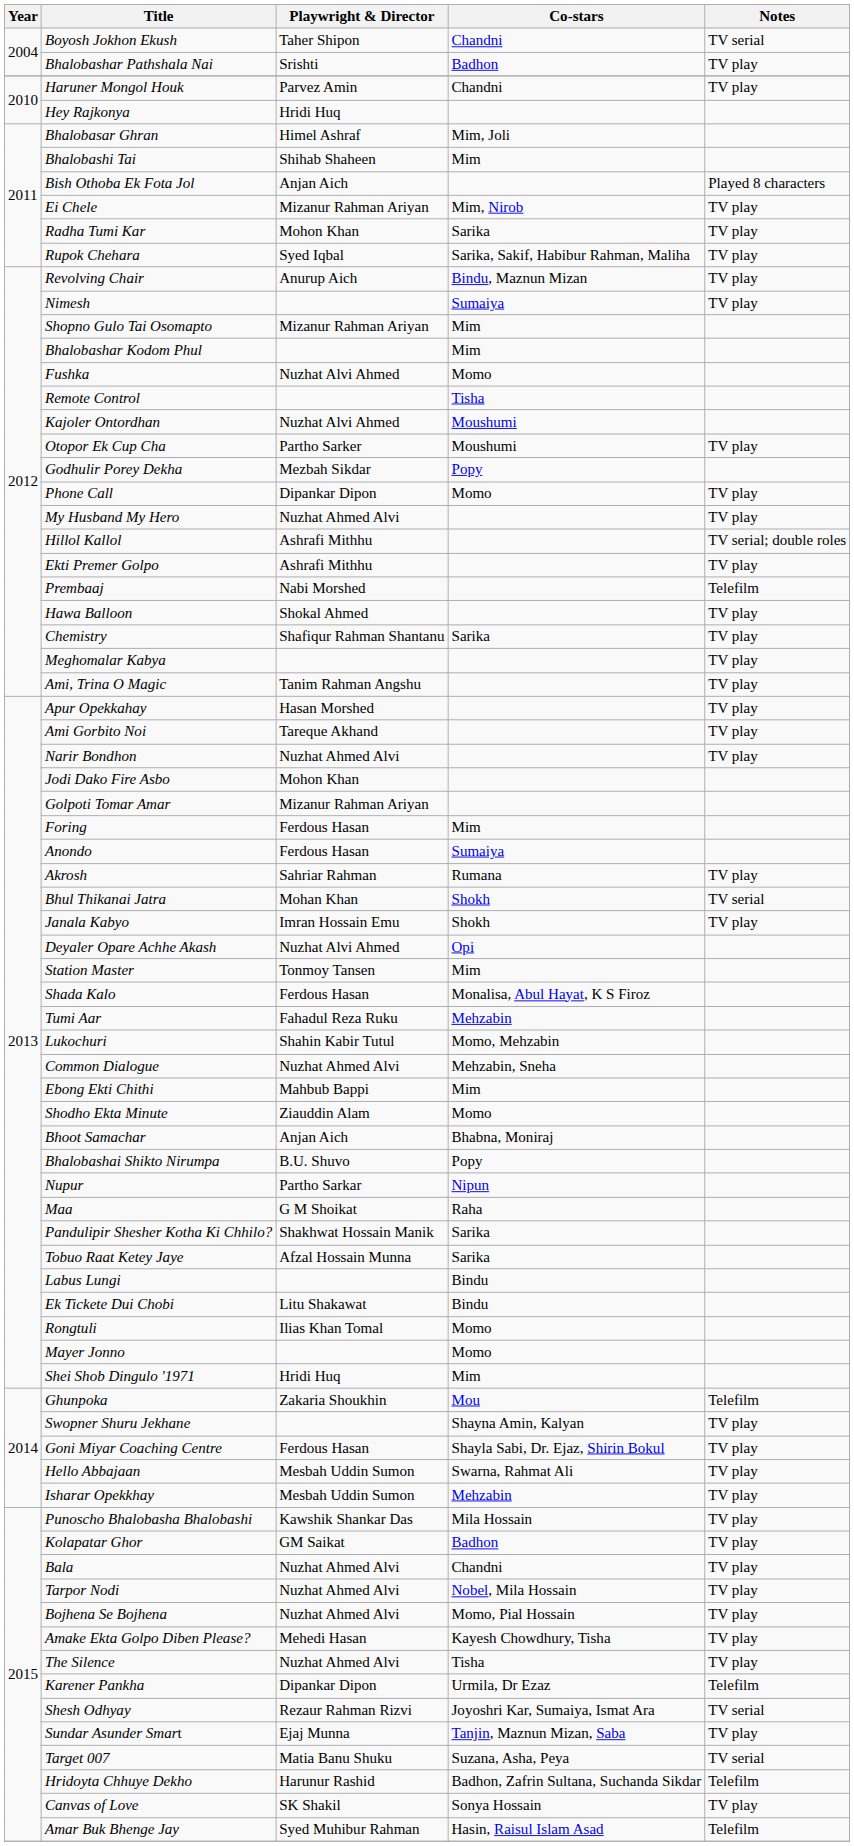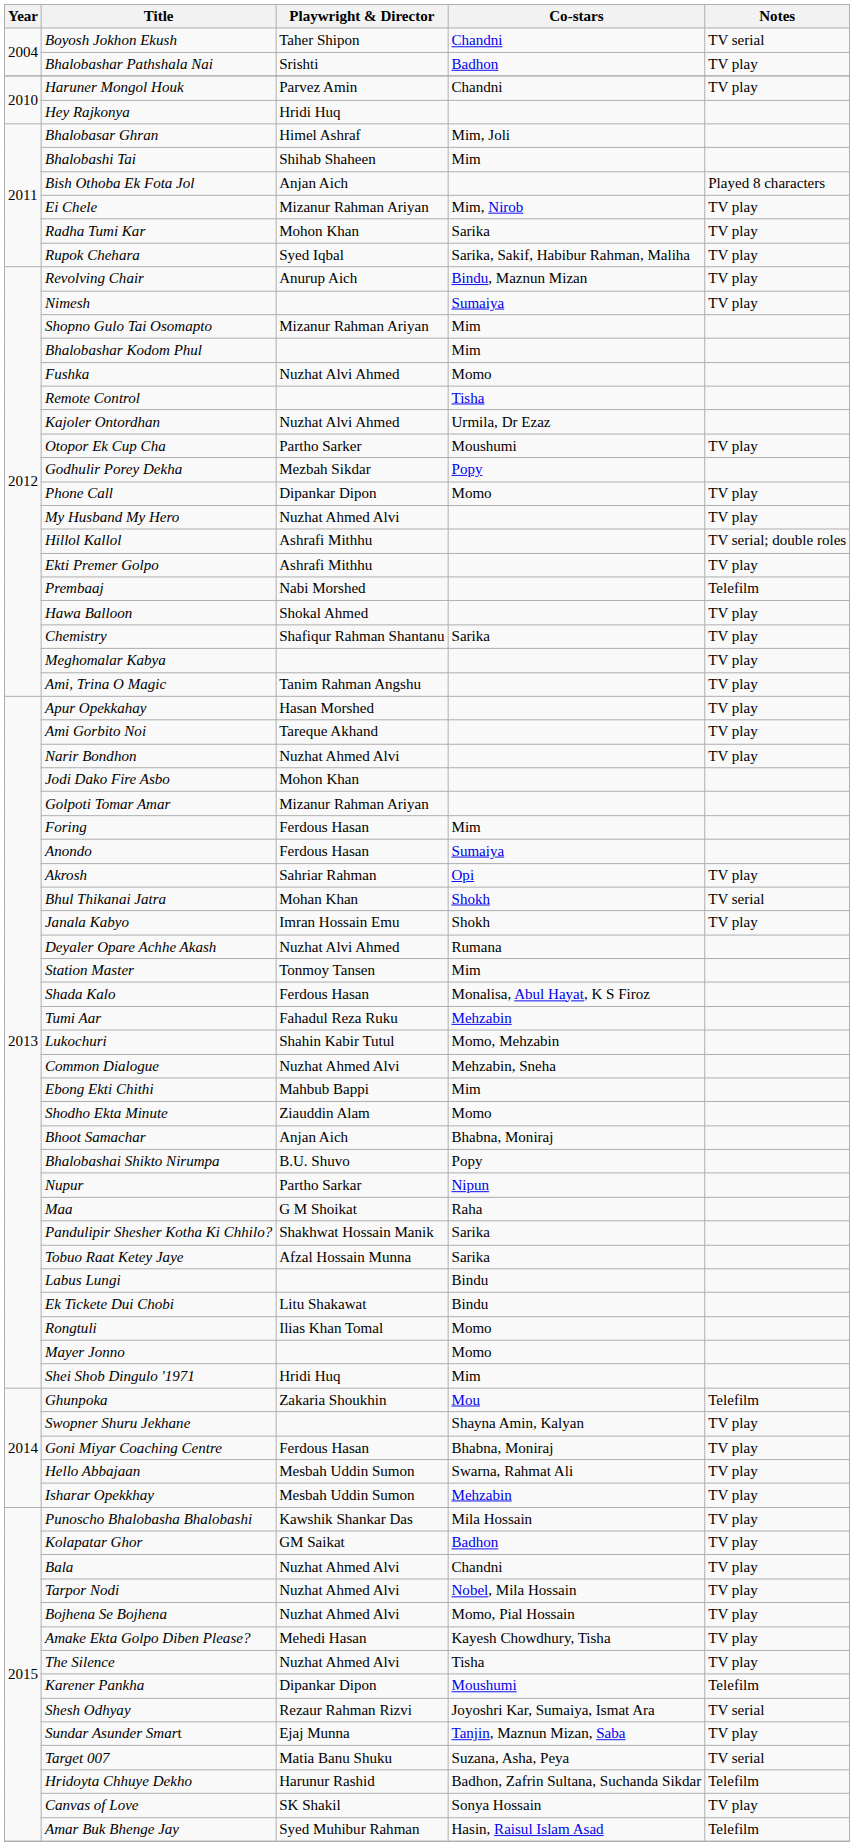 <table class="wikitable sortable">
 <tr>
 <th>Year</th>
 <th>Title</th>
 <th>Playwright & Director</th>
 <th>Co-stars</th>
 <th class="unsortable">Notes</th>
 </tr>
 <tr>
 <td rowspan="2">2004</td>
 <td><em>Boyosh Jokhon Ekush</em></td>
 <td>Taher Shipon</td>
 <td><a href='#'>Chandni</a></td>
 <td>TV serial</td>
 </tr>
 <tr>
 <td><em>Bhalobashar Pathshala Nai</em></td>
 <td>Srishti</td>
 <td><a href='#'>Badhon</a></td>
 <td>TV play</td>
 </tr>
 <tr>
 </tr>
 <tr>
 <td rowspan="2">2010</td>
 <td><em>Haruner Mongol Houk</em></td>
 <td>Parvez Amin</td>
 <td>Chandni</td>
 <td>TV play</td>
 </tr>
 <tr>
 <td><em>Hey Rajkonya</em></td>
 <td>Hridi Huq</td>
 <td></td>
 <td></td>
 </tr>
 <tr>
 <td rowspan="6">2011</td>
 <td><em>Bhalobasar Ghran</em></td>
 <td>Himel Ashraf</td>
 <td>Mim, Joli</td>
 <td></td>
 </tr>
 <tr>
 <td><em>Bhalobashi Tai</em></td>
 <td>Shihab Shaheen</td>
 <td>Mim</td>
 <td></td>
 </tr>
 <tr>
 <td><em>Bish Othoba Ek Fota Jol</em></td>
 <td>Anjan Aich</td>
 <td></td>
 <td>Played 8 characters</td>
 </tr>
 <tr>
 <td><em>Ei Chele</em></td>
 <td>Mizanur Rahman Ariyan</td>
 <td>Mim, <a href='#'>Nirob</a></td>
 <td>TV play</td>
 </tr>
 <tr>
 <td><em>Radha Tumi Kar</em></td>
 <td>Mohon Khan</td>
 <td>Sarika</td>
 <td>TV play</td>
 </tr>
 <tr>
 <td><em>Rupok Chehara</em></td>
 <td>Syed Iqbal</td>
 <td>Sarika, Sakif, Habibur Rahman, Maliha</td>
 <td>TV play</td>
 </tr>
 <tr>
 <td rowspan="18">2012</td>
 <td><em>Revolving Chair</em></td>
 <td>Anurup Aich</td>
 <td><a href='#'>Bindu</a>, Maznun Mizan</td>
 <td>TV play</td>
 </tr>
 <tr>
 <td><em>Nimesh</em></td>
 <td></td>
 <td><a href='#'>Sumaiya</a></td>
 <td>TV play</td>
 </tr>
 <tr>
 <td><em>Shopno Gulo Tai Osomapto</em></td>
 <td>Mizanur Rahman Ariyan</td>
 <td>Mim</td>
 <td></td>
 </tr>
 <tr>
 <td><em>Bhalobashar Kodom Phul</em></td>
 <td></td>
 <td>Mim</td>
 <td></td>
 </tr>
 <tr>
 <td><em>Fushka</em></td>
 <td>Nuzhat Alvi Ahmed</td>
 <td>Momo</td>
 <td></td>
 </tr>
 <tr>
 <td><em>Remote Control</em></td>
 <td></td>
 <td><a href='#'>Tisha</a></td>
 <td></td>
 </tr>
 <tr>
 <td><em>Kajoler Ontordhan</em></td>
 <td>Nuzhat Alvi Ahmed</td>
-<td><a href='#'>Moushumi</a></td>
+<td>Urmila, Dr Ezaz</td>
 <td></td>
 </tr>
 <tr>
 <td><em> Otopor Ek Cup Cha</em></td>
 <td>Partho Sarker</td>
 <td>Moushumi</td>
 <td>TV play</td>
 </tr>
 <tr>
 <td><em>Godhulir Porey Dekha</em></td>
 <td>Mezbah Sikdar</td>
 <td><a href='#'>Popy</a></td>
 <td></td>
 </tr>
 <tr>
 <td><em>Phone Call</em></td>
 <td>Dipankar Dipon</td>
 <td>Momo</td>
 <td>TV play</td>
 </tr>
 <tr>
 <td><em>My Husband My Hero</em></td>
 <td>Nuzhat Ahmed Alvi</td>
 <td></td>
 <td>TV play</td>
 </tr>
 <tr>
 <td><em>Hillol Kallol</em></td>
 <td>Ashrafi Mithhu</td>
 <td></td>
 <td>TV serial; double roles</td>
 </tr>
 <tr>
 <td><em>Ekti Premer Golpo</em></td>
 <td>Ashrafi Mithhu</td>
 <td></td>
 <td>TV play</td>
 </tr>
 <tr>
 <td><em>Prembaaj</em></td>
 <td>Nabi Morshed</td>
 <td></td>
 <td>Telefilm</td>
 </tr>
 <tr>
 <td><em>Hawa Balloon</em></td>
 <td>Shokal Ahmed</td>
 <td></td>
 <td>TV play</td>
 </tr>
 <tr>
 <td><em>Chemistry</em></td>
 <td>Shafiqur Rahman Shantanu</td>
 <td>Sarika</td>
 <td>TV play</td>
 </tr>
 <tr>
 <td><em>Meghomalar Kabya</em></td>
 <td></td>
 <td></td>
 <td>TV play</td>
 </tr>
 <tr>
 <td><em>Ami, Trina O Magic</em></td>
 <td>Tanim Rahman Angshu</td>
 <td></td>
 <td>TV play</td>
 </tr>
 <tr>
 <td rowspan="29">2013</td>
 <td><em>Apur Opekkahay</em></td>
 <td>Hasan Morshed</td>
 <td></td>
 <td>TV play</td>
 </tr>
 <tr>
 <td><em>Ami Gorbito Noi</em></td>
 <td>Tareque Akhand</td>
 <td></td>
 <td>TV play</td>
 </tr>
 <tr>
 <td><em>Narir Bondhon</em></td>
 <td>Nuzhat Ahmed Alvi</td>
 <td></td>
 <td>TV play</td>
 </tr>
 <tr>
 <td><em>Jodi Dako Fire Asbo</em></td>
 <td>Mohon Khan</td>
 <td></td>
 <td></td>
 </tr>
 <tr>
 <td><em>Golpoti Tomar Amar</em></td>
 <td>Mizanur Rahman Ariyan</td>
 <td></td>
 <td></td>
 </tr>
 <tr>
 <td><em>Foring</em></td>
 <td>Ferdous Hasan</td>
 <td>Mim</td>
 <td></td>
 </tr>
 <tr>
 <td><em>Anondo</em></td>
 <td>Ferdous Hasan</td>
 <td><a href='#'>Sumaiya</a></td>
 <td></td>
 </tr>
 <tr>
 <td><em>Akrosh</em></td>
 <td>Sahriar Rahman</td>
-<td>Rumana</td>
+<td><a href='#'>Opi</a></td>
 <td>TV play</td>
 </tr>
 <tr>
 <td><em>Bhul Thikanai Jatra</em></td>
 <td>Mohan Khan</td>
 <td><a href='#'>Shokh</a></td>
 <td>TV serial</td>
 </tr>
 <tr>
 <td><em>Janala Kabyo</em></td>
 <td>Imran Hossain Emu</td>
 <td>Shokh</td>
 <td>TV play</td>
 </tr>
 <tr>
 <td><em>Deyaler Opare Achhe Akash</em></td>
 <td>Nuzhat Alvi Ahmed</td>
-<td><a href='#'>Opi</a></td>
+<td>Rumana</td>
 <td></td>
 </tr>
 <tr>
 <td><em>Station Master</em></td>
 <td>Tonmoy Tansen</td>
 <td>Mim</td>
 <td></td>
 </tr>
 <tr>
 <td><em>Shada Kalo</em></td>
 <td>Ferdous Hasan</td>
 <td>Monalisa, <a href='#'>Abul Hayat</a>, K S Firoz</td>
 <td></td>
 </tr>
 <tr>
 <td><em>Tumi Aar</em></td>
 <td>Fahadul Reza Ruku</td>
 <td><a href='#'>Mehzabin</a></td>
 <td></td>
 </tr>
 <tr>
 <td><em>Lukochuri</em></td>
 <td>Shahin Kabir Tutul</td>
 <td>Momo, Mehzabin</td>
 <td></td>
 </tr>
 <tr>
 <td><em>Common Dialogue</em></td>
 <td>Nuzhat Ahmed Alvi</td>
 <td>Mehzabin, Sneha</td>
 <td></td>
 </tr>
 <tr>
 <td><em>Ebong Ekti Chithi</em></td>
 <td>Mahbub Bappi</td>
 <td>Mim</td>
 <td></td>
 </tr>
 <tr>
 <td><em>Shodho Ekta Minute</em></td>
 <td>Ziauddin Alam</td>
 <td>Momo</td>
 <td></td>
 </tr>
 <tr>
 <td><em>Bhoot Samachar</em></td>
 <td>Anjan Aich</td>
 <td>Bhabna, Moniraj</td>
 <td></td>
 </tr>
 <tr>
 <td><em> Bhalobashai Shikto Nirumpa</em></td>
 <td>B.U. Shuvo</td>
 <td>Popy</td>
 <td></td>
 </tr>
 <tr>
 <td><em>Nupur</em></td>
 <td>Partho Sarkar</td>
 <td><a href='#'>Nipun</a></td>
 <td></td>
 </tr>
 <tr>
 <td><em>Maa</em></td>
 <td>G M Shoikat</td>
 <td>Raha</td>
 <td></td>
 </tr>
 <tr>
 <td><em>Pandulipir Shesher Kotha Ki Chhilo?</em></td>
 <td>Shakhwat Hossain Manik</td>
 <td>Sarika</td>
 <td></td>
 </tr>
 <tr>
 <td><em>Tobuo Raat Ketey Jaye</em></td>
 <td>Afzal Hossain Munna</td>
 <td>Sarika</td>
 <td></td>
 </tr>
 <tr>
 <td><em>Labus Lungi</em></td>
 <td></td>
 <td>Bindu</td>
 <td></td>
 </tr>
 <tr>
 <td><em>Ek Tickete Dui Chobi</em></td>
 <td>Litu Shakawat</td>
 <td>Bindu</td>
 <td></td>
 </tr>
 <tr>
 <td><em>Rongtuli</em></td>
 <td>Ilias Khan Tomal</td>
 <td>Momo</td>
 <td></td>
 </tr>
 <tr>
 <td><em>Mayer Jonno</em></td>
 <td></td>
 <td>Momo</td>
 <td></td>
 </tr>
 <tr>
 <td><em>Shei Shob Dingulo '1971</em></td>
 <td>Hridi Huq</td>
 <td>Mim</td>
 <td></td>
 </tr>
 <tr>
 <td rowspan="5">2014</td>
 <td><em>Ghunpoka</em></td>
 <td>Zakaria Shoukhin</td>
 <td><a href='#'>Mou</a></td>
 <td>Telefilm</td>
 </tr>
 <tr>
 <td><em>Swopner Shuru Jekhane</em></td>
 <td></td>
 <td>Shayna Amin, Kalyan</td>
 <td>TV play</td>
 </tr>
 <tr>
 <td><em> Goni Miyar Coaching Centre</em></td>
 <td>Ferdous Hasan</td>
-<td>Shayla Sabi, Dr. Ejaz, <a href='#'>Shirin Bokul</a></td>
+<td>Bhabna, Moniraj</td>
 <td>TV play</td>
 </tr>
 <tr>
 <td><em>Hello Abbajaan</em></td>
 <td>Mesbah Uddin Sumon</td>
 <td>Swarna, Rahmat Ali</td>
 <td>TV play</td>
 </tr>
 <tr>
 <td><em>Isharar Opekkhay</em></td>
 <td>Mesbah Uddin Sumon</td>
 <td><a href='#'>Mehzabin</a></td>
 <td>TV play</td>
 </tr>
 <tr>
 <td rowspan="14">2015</td>
 <td><em>Punoscho Bhalobasha Bhalobashi</em></td>
 <td>Kawshik Shankar Das</td>
 <td>Mila Hossain</td>
 <td>TV play</td>
 </tr>
 <tr>
 <td><em>Kolapatar Ghor</em></td>
 <td>GM Saikat</td>
 <td><a href='#'>Badhon</a></td>
 <td>TV play</td>
 </tr>
 <tr>
 <td><em>Bala</em></td>
 <td>Nuzhat Ahmed Alvi</td>
 <td>Chandni</td>
 <td>TV play</td>
 </tr>
 <tr>
 <td><em>Tarpor Nodi</em></td>
 <td>Nuzhat Ahmed Alvi</td>
 <td><a href='#'>Nobel</a>, Mila Hossain</td>
 <td>TV play</td>
 </tr>
 <tr>
 <td><em>Bojhena Se Bojhena</em></td>
 <td>Nuzhat Ahmed Alvi</td>
 <td>Momo, Pial Hossain</td>
 <td>TV play</td>
 </tr>
 <tr>
 <td><em>Amake Ekta Golpo Diben Please?</em></td>
 <td>Mehedi Hasan</td>
 <td>Kayesh Chowdhury, Tisha</td>
 <td>TV play</td>
 </tr>
 <tr>
 <td><em>The Silence</em></td>
 <td>Nuzhat Ahmed Alvi</td>
 <td>Tisha</td>
 <td>TV play</td>
 </tr>
 <tr>
 <td><em>Karener Pankha</em></td>
 <td>Dipankar Dipon</td>
-<td>Urmila, Dr Ezaz</td>
+<td><a href='#'>Moushumi</a></td>
 <td>Telefilm</td>
 </tr>
 <tr>
 <td><em>Shesh Odhyay</em></td>
 <td>Rezaur Rahman Rizvi</td>
 <td>Joyoshri Kar, Sumaiya, Ismat Ara</td>
 <td>TV serial</td>
 </tr>
 <tr>
 <td><em> Sundar Asunder Smar</em>t</td>
 <td>Ejaj Munna</td>
 <td><a href='#'>Tanjin</a>, Maznun Mizan, <a href='#'>Saba</a></td>
 <td>TV play</td>
 </tr>
 <tr>
 <td><em>Target 007</em></td>
 <td>Matia Banu Shuku</td>
 <td>Suzana, Asha, Peya</td>
 <td>TV serial</td>
 </tr>
 <tr>
 <td><em>Hridoyta Chhuye Dekho</em></td>
 <td>Harunur Rashid</td>
 <td>Badhon, Zafrin Sultana, Suchanda Sikdar</td>
 <td>Telefilm</td>
 </tr>
 <tr>
 <td><em>Canvas of Love</em></td>
 <td>SK Shakil</td>
 <td>Sonya Hossain</td>
 <td>TV play</td>
 </tr>
 <tr>
 <td><em>Amar Buk Bhenge Jay</em></td>
 <td>Syed Muhibur Rahman</td>
 <td>Hasin, <a href='#'>Raisul Islam Asad</a></td>
 <td>Telefilm</td>
 </tr>
 <tr>
 </tr>
 </table>
